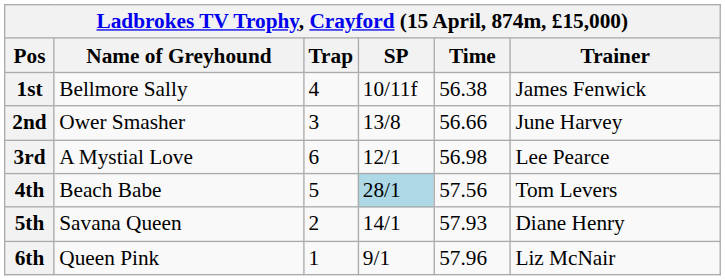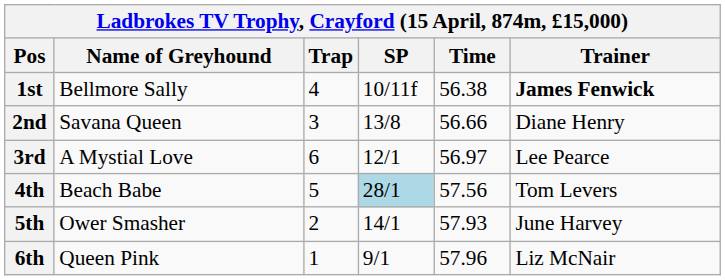 <table class="wikitable">
 <tr>
 <th colspan="6"><a href='#'>Ladbrokes TV Trophy</a>, <a href='#'>Crayford</a> (15 April, 874m, £15,000)</th>
 </tr>
 <tr>
 <th width=30>Pos</th>
 <th width=180>Name of Greyhound</th>
 <th width=30>Trap</th>
 <th width=50>SP</th>
 <th width=50>Time</th>
 <th width=150>Trainer</th>
 </tr>
 <tr>
 <th>1st</th>
 <td>Bellmore Sally</td>
 <td>4</td>
 <td>10/11f</td>
 <td>56.38</td>
-<td>James Fenwick</td>
+<td><strong>James Fenwick</strong></td>
 </tr>
 <tr>
 <th>2nd</th>
-<td>Ower Smasher</td>
+<td>Savana Queen</td>
 <td>3</td>
 <td>13/8</td>
 <td>56.66</td>
-<td>June Harvey</td>
+<td>Diane Henry</td>
 </tr>
 <tr>
 <th>3rd</th>
 <td>A Mystial Love</td>
 <td>6</td>
 <td>12/1</td>
-<td>56.98</td>
+<td>56.97</td>
 <td>Lee Pearce</td>
 </tr>
 <tr>
 <th>4th</th>
 <td>Beach Babe</td>
 <td>5</td>
 <td style="background: lightblue;">28/1</td>
 <td>57.56</td>
 <td>Tom Levers</td>
 </tr>
 <tr>
 <th>5th</th>
-<td>Savana Queen</td>
+<td>Ower Smasher</td>
 <td>2</td>
 <td>14/1</td>
 <td>57.93</td>
-<td>Diane Henry</td>
+<td>June Harvey</td>
 </tr>
 <tr>
 <th>6th</th>
 <td>Queen Pink</td>
 <td>1</td>
 <td>9/1</td>
 <td>57.96</td>
 <td>Liz McNair</td>
 </tr>
 </table>
